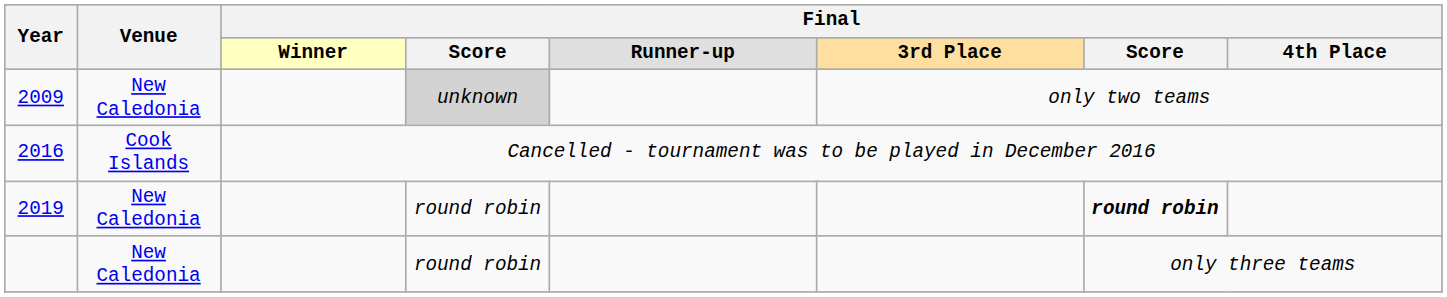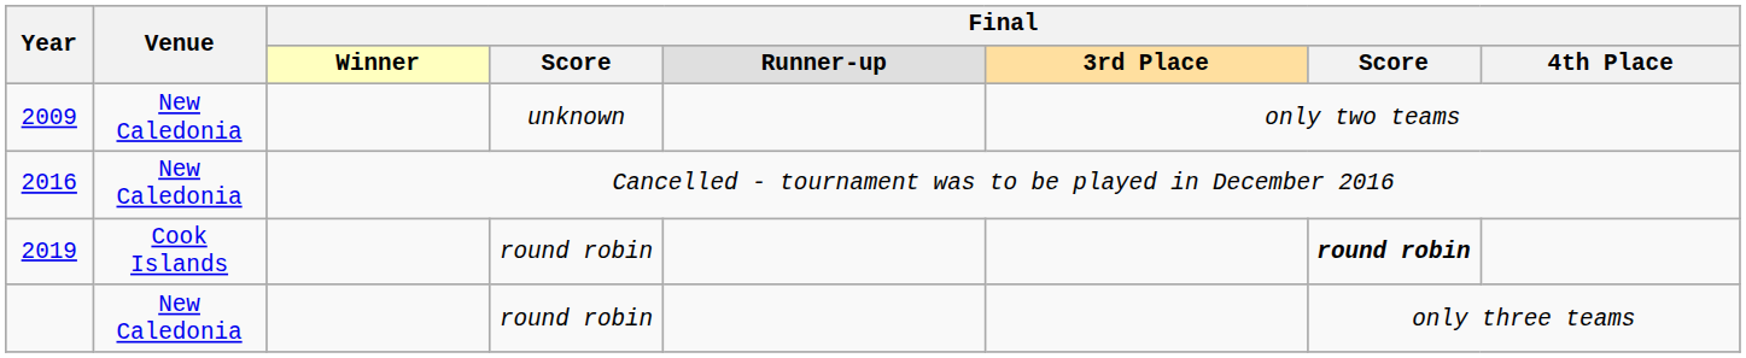 <table class="wikitable" style="font-size: 90%; text-align: center;">
 <tr>
 <th rowspan="2" width="5%">Year</th>
 <th rowspan="2" width="10%">Venue</th>
 <th colspan="6">Final</th>
 </tr>
 <tr>
 <td style="text-align:center;background:#ffffbf;"><strong>Winner</strong></td>
 <th width="10%">Score</th>
 <td style="text-align:center; background:#dfdfdf;"><strong>Runner-up</strong></td>
 <td style="text-align:center; background:#ffdf9f;"><strong>3rd Place</strong></td>
 <th width="10%">Score</th>
 <th width="15%">4th Place</th>
 </tr>
 <tr>
 <td><a href='#'>2009</a></td>
 <td><a href='#'>New Caledonia</a></td>
 <td></td>
-<td style="background: lightgrey;"><em>unknown</em></td>
+<td><em>unknown</em></td>
 <td></td>
 <td colspan=3><em>only two teams</em></td>
 </tr>
 <tr>
 <td><a href='#'>2016</a></td>
-<td><a href='#'>Cook Islands</a></td>
+<td><a href='#'>New Caledonia</a></td>
 <td colspan=6><em>Cancelled - tournament was to be played in December 2016</em></td>
 </tr>
 <tr>
 <td><a href='#'>2019</a></td>
-<td><a href='#'>New Caledonia</a></td>
+<td><a href='#'>Cook Islands</a></td>
 <td></td>
 <td><em>round robin</em></td>
 <td></td>
 <td></td>
 <td><strong><em>round robin</em></strong></td>
 <td></td>
 </tr>
 <tr>
 <td></td>
 <td><a href='#'>New Caledonia</a></td>
 <td></td>
 <td><em>round robin</em></td>
 <td></td>
 <td></td>
 <td colspan=2><em>only three teams</em></td>
 </tr>
 </table>
